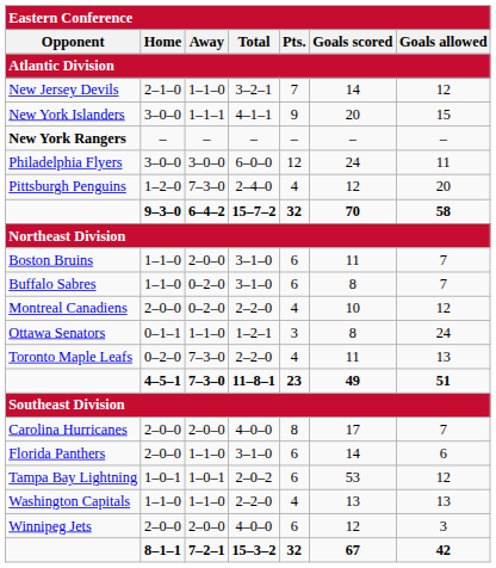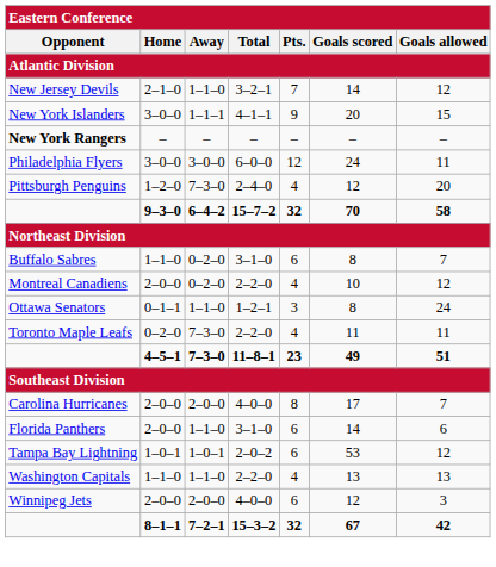 <table class="wikitable" style="font-size: 95%; text-align: center">
 <tr>
 <td colspan="7" style="text-align:left; background:#c60c30;color:#fff"><strong>Eastern Conference</strong></td>
 </tr>
 <tr>
 <th>Opponent</th>
 <th>Home</th>
 <th>Away</th>
 <th>Total</th>
 <th>Pts.</th>
 <th>Goals scored</th>
 <th>Goals allowed</th>
 </tr>
 <tr>
 <td colspan="7" style="text-align:left; background:#c60c30;color:#fff"><strong>Atlantic Division</strong></td>
 </tr>
 <tr>
 <td style="text-align:left"><a href='#'>New Jersey Devils</a></td>
 <td>2–1–0</td>
 <td>1–1–0</td>
 <td>3–2–1</td>
 <td>7</td>
 <td>14</td>
 <td>12</td>
 </tr>
 <tr>
 <td style="text-align:left"><a href='#'>New York Islanders</a></td>
 <td>3–0–0</td>
 <td>1–1–1</td>
 <td>4–1–1</td>
 <td>9</td>
 <td>20</td>
 <td>15</td>
 </tr>
 <tr>
 <td style="text-align:left"><strong>New York Rangers</strong></td>
 <td>–</td>
 <td>–</td>
 <td>–</td>
 <td>–</td>
 <td>–</td>
 <td>–</td>
 </tr>
 <tr>
 <td style="text-align:left"><a href='#'>Philadelphia Flyers</a></td>
 <td>3–0–0</td>
 <td>3–0–0</td>
 <td>6–0–0</td>
 <td>12</td>
 <td>24</td>
 <td>11</td>
 </tr>
 <tr>
 <td style="text-align:left"><a href='#'>Pittsburgh Penguins</a></td>
 <td>1–2–0</td>
 <td>7–3–0</td>
 <td>2–4–0</td>
 <td>4</td>
 <td>12</td>
 <td>20</td>
 </tr>
 <tr style="font-weight:bold">
 <td></td>
 <td>9–3–0</td>
 <td>6–4–2</td>
 <td>15–7–2</td>
 <td>32</td>
 <td>70</td>
 <td>58</td>
 </tr>
 <tr>
 <td colspan="7" style="text-align:left; background:#c60c30;color:#fff"><strong>Northeast Division</strong></td>
 </tr>
 <tr>
-<td style="text-align:left"><a href='#'>Boston Bruins</a></td>
-<td>1–1–0</td>
-<td>2–0–0</td>
-<td>3–1–0</td>
-<td>6</td>
-<td>11</td>
-<td>7</td>
-</tr>
-<tr>
 <td style="text-align:left"><a href='#'>Buffalo Sabres</a></td>
 <td>1–1–0</td>
 <td>0–2–0</td>
 <td>3–1–0</td>
 <td>6</td>
 <td>8</td>
 <td>7</td>
 </tr>
 <tr>
 <td style="text-align:left"><a href='#'>Montreal Canadiens</a></td>
 <td>2–0–0</td>
 <td>0–2–0</td>
 <td>2–2–0</td>
 <td>4</td>
 <td>10</td>
 <td>12</td>
 </tr>
 <tr>
 <td style="text-align:left"><a href='#'>Ottawa Senators</a></td>
 <td>0–1–1</td>
 <td>1–1–0</td>
 <td>1–2–1</td>
 <td>3</td>
 <td>8</td>
 <td>24</td>
 </tr>
 <tr>
 <td style="text-align:left"><a href='#'>Toronto Maple Leafs</a></td>
 <td>0–2–0</td>
 <td>7–3–0</td>
 <td>2–2–0</td>
 <td>4</td>
 <td>11</td>
-<td>13</td>
+<td>11</td>
 </tr>
 <tr style="font-weight:bold">
 <td></td>
 <td>4–5–1</td>
 <td>7–3–0</td>
 <td>11–8–1</td>
 <td>23</td>
 <td>49</td>
 <td>51</td>
 </tr>
 <tr>
 <td colspan="7" style="text-align:left; background:#c60c30;color:#fff"><strong>Southeast Division</strong></td>
 </tr>
 <tr>
 <td style="text-align:left"><a href='#'>Carolina Hurricanes</a></td>
 <td>2–0–0</td>
 <td>2–0–0</td>
 <td>4–0–0</td>
 <td>8</td>
 <td>17</td>
 <td>7</td>
 </tr>
 <tr>
 <td style="text-align:left"><a href='#'>Florida Panthers</a></td>
 <td>2–0–0</td>
 <td>1–1–0</td>
 <td>3–1–0</td>
 <td>6</td>
 <td>14</td>
 <td>6</td>
 </tr>
 <tr>
 <td style="text-align:left"><a href='#'>Tampa Bay Lightning</a></td>
 <td>1–0–1</td>
 <td>1–0–1</td>
 <td>2–0–2</td>
 <td>6</td>
 <td>53</td>
 <td>12</td>
 </tr>
 <tr>
 <td style="text-align:left"><a href='#'>Washington Capitals</a></td>
 <td>1–1–0</td>
 <td>1–1–0</td>
 <td>2–2–0</td>
 <td>4</td>
 <td>13</td>
 <td>13</td>
 </tr>
 <tr>
 <td style="text-align:left"><a href='#'>Winnipeg Jets</a></td>
 <td>2–0–0</td>
 <td>2–0–0</td>
 <td>4–0–0</td>
 <td>6</td>
 <td>12</td>
 <td>3</td>
 </tr>
 <tr style="font-weight:bold">
 <td></td>
 <td>8–1–1</td>
 <td>7–2–1</td>
 <td>15–3–2</td>
 <td>32</td>
 <td>67</td>
 <td>42</td>
 </tr>
 </table>
